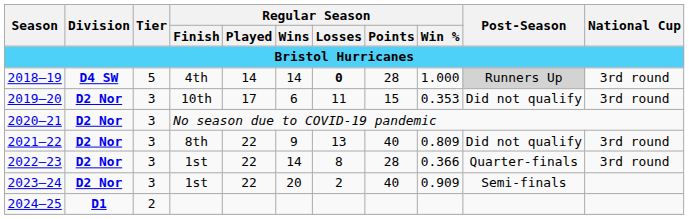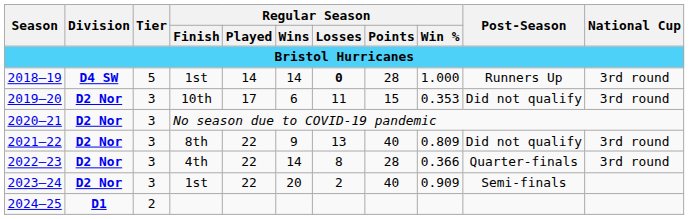 <table class="wikitable" style="font-size:100%;">
 <tr bgcolor="#efefef">
 <th rowspan="2">Season</th>
 <th rowspan="2">Division</th>
 <th rowspan="2">Tier</th>
 <th colspan="6">Regular Season</th>
 <th rowspan="2">Post-Season</th>
 <th rowspan="2">National Cup</th>
 </tr>
 <tr>
 <th>Finish</th>
 <th>Played</th>
 <th>Wins</th>
 <th>Losses</th>
 <th>Points</th>
 <th>Win %</th>
 </tr>
 <tr>
 <td colspan="13" align=center bgcolor="#4ed1f8"><span><strong>Bristol Hurricanes</strong></span></td>
 </tr>
 <tr>
 <td style="text-align:center;"><a href='#'>2018–19</a></td>
 <td style="text-align:center;"><strong><a href='#'>D4 SW</a></strong></td>
 <td style="text-align:center;">5</td>
-<td style="text-align:center;">4th</td>
+<td style="text-align:center;">1st</td>
 <td style="text-align:center;">14</td>
 <td style="text-align:center;">14</td>
 <td style="text-align:center;"><strong>0</strong></td>
 <td style="text-align:center;">28</td>
 <td style="text-align:center;">1.000</td>
-<td style="background: lightgrey; text-align:center;">Runners Up</td>
+<td style="text-align:center;">Runners Up</td>
 <td style="text-align:center;">3rd round</td>
 </tr>
 <tr>
 <td style="text-align:center;"><a href='#'>2019–20</a></td>
 <td style="text-align:center;"><strong><a href='#'>D2 Nor</a></strong></td>
 <td style="text-align:center;">3</td>
 <td style="text-align:center;">10th</td>
 <td style="text-align:center;">17</td>
 <td style="text-align:center;">6</td>
 <td style="text-align:center;">11</td>
 <td style="text-align:center;">15</td>
 <td style="text-align:center;">0.353</td>
 <td style="text-align:center;">Did not qualify</td>
 <td style="text-align:center;">3rd round</td>
 </tr>
 <tr>
 <td style="text-align:center;"><a href='#'>2020–21</a></td>
 <td style="text-align:center;"><strong><a href='#'>D2 Nor</a></strong></td>
 <td style="text-align:center;">3</td>
 <td colspan=8><em>No season due to COVID-19 pandemic</em></td>
 </tr>
 <tr>
 <td style="text-align:center;"><a href='#'>2021–22</a></td>
 <td style="text-align:center;"><strong><a href='#'>D2 Nor</a></strong></td>
 <td style="text-align:center;">3</td>
 <td style="text-align:center;">8th</td>
 <td style="text-align:center;">22</td>
 <td style="text-align:center;">9</td>
 <td style="text-align:center;">13</td>
 <td style="text-align:center;">40</td>
 <td style="text-align:center;">0.809</td>
 <td style="text-align:center;">Did not qualify</td>
 <td style="text-align:center;">3rd round</td>
 </tr>
 <tr>
 <td style="text-align:center;"><a href='#'>2022–23</a></td>
 <td style="text-align:center;"><strong><a href='#'>D2 Nor</a></strong></td>
 <td style="text-align:center;">3</td>
-<td style="text-align:center;">1st</td>
+<td style="text-align:center;">4th</td>
 <td style="text-align:center;">22</td>
 <td style="text-align:center;">14</td>
 <td style="text-align:center;">8</td>
 <td style="text-align:center;">28</td>
 <td style="text-align:center;">0.366</td>
 <td style="text-align:center;">Quarter-finals</td>
 <td style="text-align:center;">3rd round</td>
 </tr>
 <tr>
 <td style="text-align:center;"><a href='#'>2023–24</a></td>
 <td style="text-align:center;"><strong><a href='#'>D2 Nor</a></strong></td>
 <td style="text-align:center;">3</td>
 <td style="text-align:center;">1st</td>
 <td style="text-align:center;">22</td>
 <td style="text-align:center;">20</td>
 <td style="text-align:center;">2</td>
 <td style="text-align:center;">40</td>
 <td style="text-align:center;">0.909</td>
 <td style="text-align:center;">Semi-finals</td>
 <td style="text-align:center;"></td>
 </tr>
 <tr>
 <td style="text-align:center;"><a href='#'>2024–25</a></td>
 <td style="text-align:center;"><strong><a href='#'>D1</a></strong></td>
 <td style="text-align:center;">2</td>
 <td style="text-align:center;"></td>
 <td style="text-align:center;"></td>
 <td style="text-align:center;"></td>
 <td style="text-align:center;"></td>
 <td style="text-align:center;"></td>
 <td style="text-align:center;"></td>
 <td style="text-align:center;"></td>
 <td style="text-align:center;"></td>
 </tr>
 </table>
